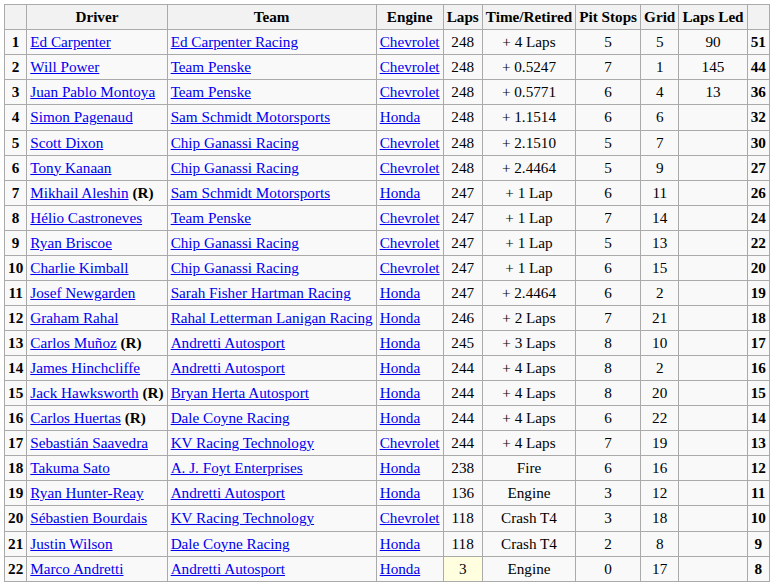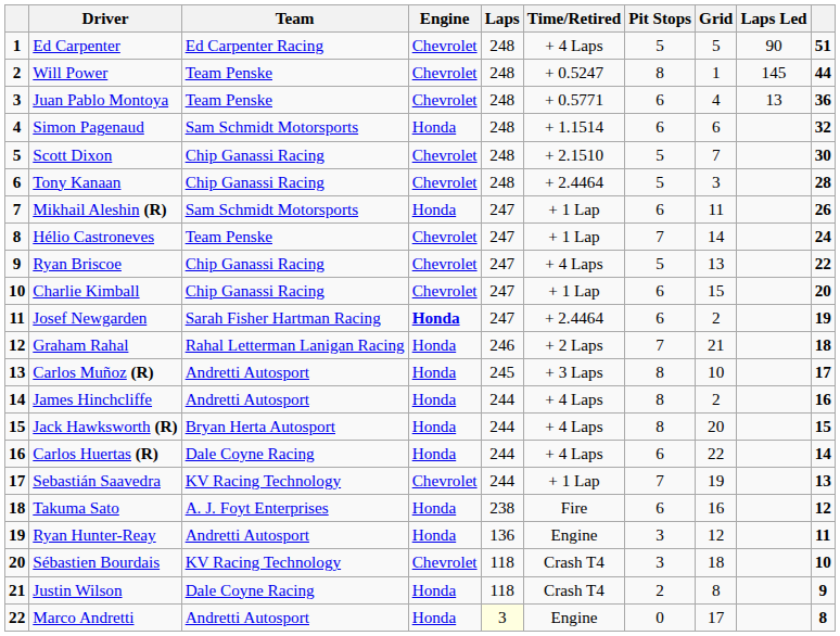 <table class="wikitable" style="font-size:95%;">
 <tr>
 <th></th>
 <th>Driver</th>
 <th>Team</th>
 <th>Engine</th>
 <th>Laps</th>
 <th>Time/Retired</th>
 <th>Pit Stops</th>
 <th>Grid</th>
 <th>Laps Led</th>
 <th></th>
 </tr>
 <tr>
 <td align="center"><strong>1</strong></td>
 <td> <a href='#'>Ed Carpenter</a></td>
 <td><a href='#'>Ed Carpenter Racing</a></td>
 <td><a href='#'>Chevrolet</a></td>
 <td align=center>248</td>
 <td align="center">+ 4 Laps</td>
 <td align=center>5</td>
 <td align=center>5</td>
 <td align=center>90</td>
 <td align=center><strong>51</strong></td>
 </tr>
 <tr>
 <td align="center"><strong>2</strong></td>
 <td> <a href='#'>Will Power</a></td>
 <td><a href='#'>Team Penske</a></td>
 <td><a href='#'>Chevrolet</a></td>
 <td align="center">248</td>
 <td align="center">+ 0.5247</td>
-<td align="center">7</td>
+<td align="center">8</td>
 <td align="center">1</td>
 <td align="center">145</td>
 <td align="center"><strong>44</strong></td>
 </tr>
 <tr>
 <td align="center"><strong>3</strong></td>
 <td> <a href='#'>Juan Pablo Montoya</a></td>
 <td><a href='#'>Team Penske</a></td>
 <td><a href='#'>Chevrolet</a></td>
 <td align="center">248</td>
 <td align="center">+ 0.5771</td>
 <td align="center">6</td>
 <td align="center">4</td>
 <td align="center">13</td>
 <td align="center"><strong>36</strong></td>
 </tr>
 <tr>
 <td align="center"><strong>4</strong></td>
 <td> <a href='#'>Simon Pagenaud</a></td>
 <td><a href='#'>Sam Schmidt Motorsports</a></td>
 <td><a href='#'>Honda</a></td>
 <td align="center">248</td>
 <td align="center">+ 1.1514</td>
 <td align="center">6</td>
 <td align="center">6</td>
 <td align="center"></td>
 <td align="center"><strong>32</strong></td>
 </tr>
 <tr>
 <td align="center"><strong>5</strong></td>
 <td> <a href='#'>Scott Dixon</a></td>
 <td><a href='#'>Chip Ganassi Racing</a></td>
 <td><a href='#'>Chevrolet</a></td>
 <td align="center">248</td>
 <td align="center">+ 2.1510</td>
 <td align="center">5</td>
 <td align="center">7</td>
 <td align="center"></td>
 <td align="center"><strong>30</strong></td>
 </tr>
 <tr>
 <td align="center"><strong>6</strong></td>
 <td> <a href='#'>Tony Kanaan</a></td>
 <td><a href='#'>Chip Ganassi Racing</a></td>
 <td><a href='#'>Chevrolet</a></td>
 <td align="center">248</td>
 <td align="center">+ 2.4464</td>
 <td align="center">5</td>
-<td align="center">9</td>
+<td align="center">3</td>
 <td align="center"></td>
-<td align="center"><strong>27</strong></td>
+<td align="center"><strong>28</strong></td>
 </tr>
 <tr>
 <td align="center"><strong>7</strong></td>
 <td> <a href='#'>Mikhail Aleshin</a> <strong>(R)</strong></td>
 <td><a href='#'>Sam Schmidt Motorsports</a></td>
 <td><a href='#'>Honda</a></td>
 <td align="center">247</td>
 <td align="center">+ 1 Lap</td>
 <td align="center">6</td>
 <td align="center">11</td>
 <td align="center"></td>
 <td align="center"><strong>26</strong></td>
 </tr>
 <tr>
 <td align="center"><strong>8</strong></td>
 <td> <a href='#'>Hélio Castroneves</a></td>
 <td><a href='#'>Team Penske</a></td>
 <td><a href='#'>Chevrolet</a></td>
 <td align="center">247</td>
 <td align="center">+ 1 Lap</td>
 <td align="center">7</td>
 <td align="center">14</td>
 <td align="center"></td>
 <td align="center"><strong>24</strong></td>
 </tr>
 <tr>
 <td align="center"><strong>9</strong></td>
 <td> <a href='#'>Ryan Briscoe</a></td>
 <td><a href='#'>Chip Ganassi Racing</a></td>
 <td><a href='#'>Chevrolet</a></td>
 <td align="center">247</td>
-<td align="center">+ 1 Lap</td>
+<td align="center">+ 4 Laps</td>
 <td align="center">5</td>
 <td align="center">13</td>
 <td align="center"></td>
 <td align="center"><strong>22</strong></td>
 </tr>
 <tr>
 <td align="center"><strong>10</strong></td>
 <td> <a href='#'>Charlie Kimball</a></td>
 <td><a href='#'>Chip Ganassi Racing</a></td>
 <td><a href='#'>Chevrolet</a></td>
 <td align="center">247</td>
 <td align="center">+ 1 Lap</td>
 <td align="center">6</td>
 <td align="center">15</td>
 <td align="center"></td>
 <td align="center"><strong>20</strong></td>
 </tr>
 <tr>
 <td align="center"><strong>11</strong></td>
 <td> <a href='#'>Josef Newgarden</a></td>
 <td><a href='#'>Sarah Fisher Hartman Racing</a></td>
-<td><a href='#'>Honda</a></td>
+<td><strong><a href='#'>Honda</a></strong></td>
 <td align="center">247</td>
 <td align="center">+ 2.4464</td>
 <td align="center">6</td>
 <td align="center">2</td>
 <td align="center"></td>
 <td align="center"><strong>19</strong></td>
 </tr>
 <tr>
 <td align="center"><strong>12</strong></td>
 <td> <a href='#'>Graham Rahal</a></td>
 <td><a href='#'>Rahal Letterman Lanigan Racing</a></td>
 <td><a href='#'>Honda</a></td>
 <td align="center">246</td>
 <td align="center">+ 2 Laps</td>
 <td align="center">7</td>
 <td align="center">21</td>
 <td align="center"></td>
 <td align="center"><strong>18</strong></td>
 </tr>
 <tr>
 <td align="center"><strong>13</strong></td>
 <td> <a href='#'>Carlos Muñoz</a> <strong>(R)</strong></td>
 <td><a href='#'>Andretti Autosport</a></td>
 <td><a href='#'>Honda</a></td>
 <td align="center">245</td>
 <td align="center">+ 3 Laps</td>
 <td align="center">8</td>
 <td align="center">10</td>
 <td align="center"></td>
 <td align="center"><strong>17</strong></td>
 </tr>
 <tr>
 <td align="center"><strong>14</strong></td>
 <td> <a href='#'>James Hinchcliffe</a></td>
 <td><a href='#'>Andretti Autosport</a></td>
 <td><a href='#'>Honda</a></td>
 <td align="center">244</td>
 <td align="center">+ 4 Laps</td>
 <td align="center">8</td>
 <td align="center">2</td>
 <td align="center"></td>
 <td align="center"><strong>16</strong></td>
 </tr>
 <tr>
 <td align="center"><strong>15</strong></td>
 <td> <a href='#'>Jack Hawksworth</a> <strong>(R)</strong></td>
 <td><a href='#'>Bryan Herta Autosport</a></td>
 <td><a href='#'>Honda</a></td>
 <td align="center">244</td>
 <td align="center">+ 4 Laps</td>
 <td align="center">8</td>
 <td align="center">20</td>
 <td align="center"></td>
 <td align="center"><strong>15</strong></td>
 </tr>
 <tr>
 <td align="center"><strong>16</strong></td>
 <td> <a href='#'>Carlos Huertas</a> <strong>(R)</strong></td>
 <td><a href='#'>Dale Coyne Racing</a></td>
 <td><a href='#'>Honda</a></td>
 <td align="center">244</td>
 <td align="center">+ 4 Laps</td>
 <td align="center">6</td>
 <td align="center">22</td>
 <td align="center"></td>
 <td align="center"><strong>14</strong></td>
 </tr>
 <tr>
 <td align="center"><strong>17</strong></td>
 <td> <a href='#'>Sebastián Saavedra</a></td>
 <td><a href='#'>KV Racing Technology</a></td>
 <td><a href='#'>Chevrolet</a></td>
 <td align="center">244</td>
-<td align="center">+ 4 Laps</td>
+<td align="center">+ 1 Lap</td>
 <td align="center">7</td>
 <td align="center">19</td>
 <td align="center"></td>
 <td align="center"><strong>13</strong></td>
 </tr>
 <tr>
 <td align="center"><strong>18</strong></td>
 <td> <a href='#'>Takuma Sato</a></td>
 <td><a href='#'>A. J. Foyt Enterprises</a></td>
 <td><a href='#'>Honda</a></td>
 <td align="center">238</td>
 <td align="center">Fire</td>
 <td align="center">6</td>
 <td align="center">16</td>
 <td align="center"></td>
 <td align="center"><strong>12</strong></td>
 </tr>
 <tr>
 <td align="center"><strong>19</strong></td>
 <td> <a href='#'>Ryan Hunter-Reay</a></td>
 <td><a href='#'>Andretti Autosport</a></td>
 <td><a href='#'>Honda</a></td>
 <td align="center">136</td>
 <td align="center">Engine</td>
 <td align="center">3</td>
 <td align="center">12</td>
 <td align="center"></td>
 <td align="center"><strong>11</strong></td>
 </tr>
 <tr>
 <td align="center"><strong>20</strong></td>
 <td> <a href='#'>Sébastien Bourdais</a></td>
 <td><a href='#'>KV Racing Technology</a></td>
 <td><a href='#'>Chevrolet</a></td>
 <td align="center">118</td>
 <td align="center">Crash T4</td>
 <td align="center">3</td>
 <td align="center">18</td>
 <td align="center"></td>
 <td align="center"><strong>10</strong></td>
 </tr>
 <tr>
 <td align="center"><strong>21</strong></td>
 <td> <a href='#'>Justin Wilson</a></td>
 <td><a href='#'>Dale Coyne Racing</a></td>
 <td><a href='#'>Honda</a></td>
 <td align="center">118</td>
 <td align="center">Crash T4</td>
 <td align="center">2</td>
 <td align="center">8</td>
 <td align="center"></td>
 <td align="center"><strong>9</strong></td>
 </tr>
 <tr>
 <td align="center"><strong>22</strong></td>
 <td> <a href='#'>Marco Andretti</a></td>
 <td><a href='#'>Andretti Autosport</a></td>
 <td><a href='#'>Honda</a></td>
 <td align="center" style="background: lightyellow;">3</td>
 <td align="center">Engine</td>
 <td align="center">0</td>
 <td align="center">17</td>
 <td align="center"></td>
 <td align="center"><strong>8</strong></td>
 </tr>
 </table>
